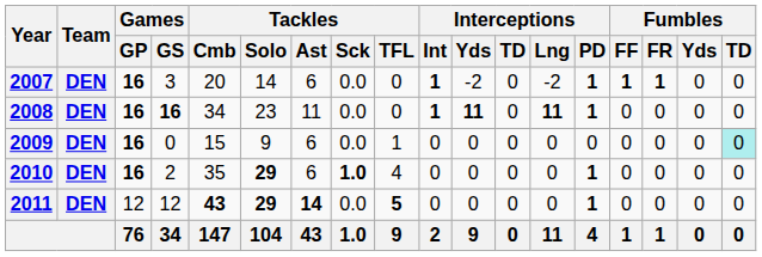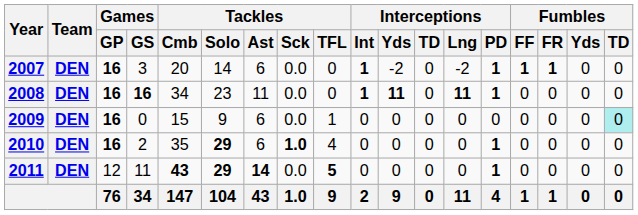 <table class="wikitable" style="text-align:center">
 <tr>
 <th rowspan="2">Year</th>
 <th rowspan="2">Team</th>
 <th colspan="2">Games</th>
 <th colspan="5">Tackles</th>
 <th colspan="5">Interceptions</th>
 <th colspan="4">Fumbles</th>
 </tr>
 <tr>
 <th>GP</th>
 <th>GS</th>
 <th>Cmb</th>
 <th>Solo</th>
 <th>Ast</th>
 <th>Sck</th>
 <th>TFL</th>
 <th>Int</th>
 <th>Yds</th>
 <th>TD</th>
 <th>Lng</th>
 <th>PD</th>
 <th>FF</th>
 <th>FR</th>
 <th>Yds</th>
 <th>TD</th>
 </tr>
 <tr>
 <th><a href='#'>2007</a></th>
 <th><a href='#'>DEN</a></th>
 <td><strong>16</strong></td>
 <td>3</td>
 <td>20</td>
 <td>14</td>
 <td>6</td>
 <td>0.0</td>
 <td>0</td>
 <td><strong>1</strong></td>
 <td>-2</td>
 <td>0</td>
 <td>-2</td>
 <td><strong>1</strong></td>
 <td><strong>1</strong></td>
 <td><strong>1</strong></td>
 <td>0</td>
 <td>0</td>
 </tr>
 <tr>
 <th><a href='#'>2008</a></th>
 <th><a href='#'>DEN</a></th>
 <td><strong>16</strong></td>
 <td><strong>16</strong></td>
 <td>34</td>
 <td>23</td>
 <td>11</td>
 <td>0.0</td>
 <td>0</td>
 <td><strong>1</strong></td>
 <td><strong>11</strong></td>
 <td>0</td>
 <td><strong>11</strong></td>
 <td><strong>1</strong></td>
 <td>0</td>
 <td>0</td>
 <td>0</td>
 <td>0</td>
 </tr>
 <tr>
 <th><a href='#'>2009</a></th>
 <th><a href='#'>DEN</a></th>
 <td><strong>16</strong></td>
 <td>0</td>
 <td>15</td>
 <td>9</td>
 <td>6</td>
 <td>0.0</td>
 <td>1</td>
 <td>0</td>
 <td>0</td>
 <td>0</td>
 <td>0</td>
 <td>0</td>
 <td>0</td>
 <td>0</td>
 <td>0</td>
 <td style="background: paleturquoise;">0</td>
 </tr>
 <tr>
 <th><a href='#'>2010</a></th>
 <th><a href='#'>DEN</a></th>
 <td><strong>16</strong></td>
 <td>2</td>
 <td>35</td>
 <td><strong>29</strong></td>
 <td>6</td>
 <td><strong>1.0</strong></td>
 <td>4</td>
 <td>0</td>
 <td>0</td>
 <td>0</td>
 <td>0</td>
 <td><strong>1</strong></td>
 <td>0</td>
 <td>0</td>
 <td>0</td>
 <td>0</td>
 </tr>
 <tr>
 <th><a href='#'>2011</a></th>
 <th><a href='#'>DEN</a></th>
 <td>12</td>
-<td>12</td>
+<td>11</td>
 <td><strong>43</strong></td>
 <td><strong>29</strong></td>
 <td><strong>14</strong></td>
 <td>0.0</td>
 <td><strong>5</strong></td>
 <td>0</td>
 <td>0</td>
 <td>0</td>
 <td>0</td>
 <td><strong>1</strong></td>
 <td>0</td>
 <td>0</td>
 <td>0</td>
 <td>0</td>
 </tr>
 <tr>
 <th colspan="2"></th>
 <th>76</th>
 <th>34</th>
 <th>147</th>
 <th>104</th>
 <th>43</th>
 <th>1.0</th>
 <th>9</th>
 <th>2</th>
 <th>9</th>
 <th>0</th>
 <th>11</th>
 <th>4</th>
 <th>1</th>
 <th>1</th>
 <th>0</th>
 <th>0</th>
 </tr>
 </table>
